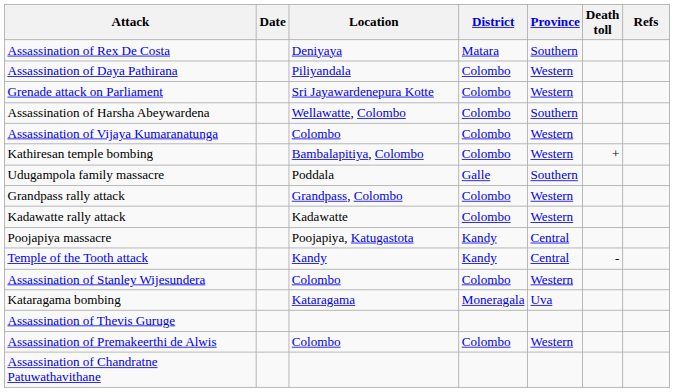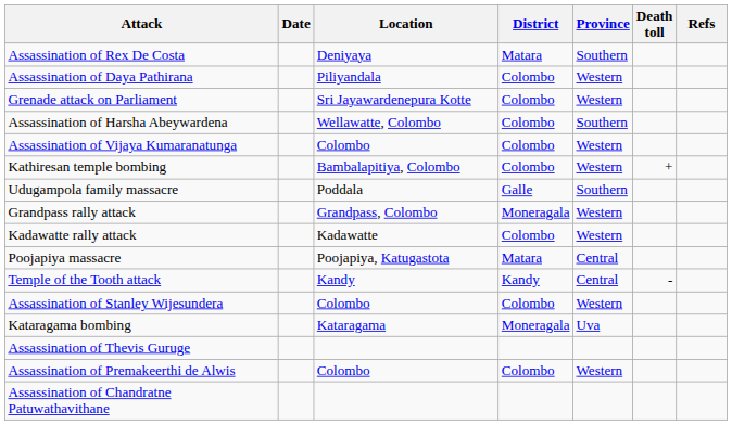 <table class="wikitable sortable static-row-numbers static-row-header-text"  style="font-size:100%; text-align:left;">
 <tr>
 <th scope=col width=300px>Attack</th>
 <th scope=col>Date</th>
 <th scope=col width=200px>Location</th>
 <th scope=col><a href='#'>District</a></th>
 <th scope=col><a href='#'>Province</a></th>
 <th scope=col>Death<br>toll</th>
 <th scope=col width=50px class=unsortable>Refs</th>
 </tr>
 <tr>
 <td><a href='#'>Assassination of Rex De Costa</a></td>
 <td align=center></td>
 <td><a href='#'>Deniyaya</a></td>
 <td><a href='#'>Matara</a></td>
 <td><a href='#'>Southern</a></td>
 <td align=right></td>
 <td></td>
 </tr>
 <tr>
 <td><a href='#'>Assassination of Daya Pathirana</a></td>
 <td align=center></td>
 <td><a href='#'>Piliyandala</a></td>
 <td><a href='#'>Colombo</a></td>
 <td><a href='#'>Western</a></td>
 <td align=right></td>
 <td></td>
 </tr>
 <tr>
 <td><a href='#'>Grenade attack on Parliament</a></td>
 <td align=center></td>
 <td><a href='#'>Sri Jayawardenepura Kotte</a></td>
 <td><a href='#'>Colombo</a></td>
 <td><a href='#'>Western</a></td>
 <td align=right></td>
 <td></td>
 </tr>
 <tr>
 <td>Assassination of Harsha Abeywardena</td>
 <td align=center></td>
 <td><a href='#'>Wellawatte</a>, <a href='#'>Colombo</a></td>
 <td><a href='#'>Colombo</a></td>
 <td><a href='#'>Southern</a></td>
 <td align=right></td>
 <td></td>
 </tr>
 <tr>
 <td><a href='#'>Assassination of Vijaya Kumaranatunga</a></td>
 <td align=center></td>
 <td><a href='#'>Colombo</a></td>
 <td><a href='#'>Colombo</a></td>
 <td><a href='#'>Western</a></td>
 <td align=right></td>
 <td></td>
 </tr>
 <tr>
 <td>Kathiresan temple bombing</td>
 <td align=center></td>
 <td><a href='#'>Bambalapitiya</a>, <a href='#'>Colombo</a></td>
 <td><a href='#'>Colombo</a></td>
 <td><a href='#'>Western</a></td>
 <td align=right>+</td>
 <td></td>
 </tr>
 <tr>
 <td>Udugampola family massacre</td>
 <td align=center></td>
 <td>Poddala</td>
 <td><a href='#'>Galle</a></td>
 <td><a href='#'>Southern</a></td>
 <td align=right></td>
 <td></td>
 </tr>
 <tr>
 <td>Grandpass rally attack</td>
 <td align=center></td>
 <td><a href='#'>Grandpass</a>, <a href='#'>Colombo</a></td>
-<td><a href='#'>Colombo</a></td>
+<td><a href='#'>Moneragala</a></td>
 <td><a href='#'>Western</a></td>
 <td align=right></td>
 <td></td>
 </tr>
 <tr>
 <td>Kadawatte rally attack</td>
 <td align=center></td>
 <td>Kadawatte</td>
 <td><a href='#'>Colombo</a></td>
 <td><a href='#'>Western</a></td>
 <td align=right></td>
 <td></td>
 </tr>
 <tr>
 <td>Poojapiya massacre</td>
 <td align=center></td>
 <td>Poojapiya, <a href='#'>Katugastota</a></td>
-<td><a href='#'>Kandy</a></td>
+<td><a href='#'>Matara</a></td>
 <td><a href='#'>Central</a></td>
 <td align=right></td>
 <td></td>
 </tr>
 <tr>
 <td><a href='#'>Temple of the Tooth attack</a></td>
 <td align=center></td>
 <td><a href='#'>Kandy</a></td>
 <td><a href='#'>Kandy</a></td>
 <td><a href='#'>Central</a></td>
 <td align=right>-</td>
 <td></td>
 </tr>
 <tr>
 <td><a href='#'>Assassination of Stanley Wijesundera</a></td>
 <td align=center></td>
 <td><a href='#'>Colombo</a></td>
 <td><a href='#'>Colombo</a></td>
 <td><a href='#'>Western</a></td>
 <td align=right></td>
 <td></td>
 </tr>
 <tr>
 <td>Kataragama bombing</td>
 <td align=center></td>
 <td><a href='#'>Kataragama</a></td>
 <td><a href='#'>Moneragala</a></td>
 <td><a href='#'>Uva</a></td>
 <td align=right></td>
 <td></td>
 </tr>
 <tr>
 <td><a href='#'>Assassination of Thevis Guruge</a></td>
 <td align=center></td>
 <td></td>
 <td></td>
 <td></td>
 <td align=right></td>
 <td></td>
 </tr>
 <tr>
 <td><a href='#'>Assassination of Premakeerthi de Alwis</a></td>
 <td align=center></td>
 <td><a href='#'>Colombo</a></td>
 <td><a href='#'>Colombo</a></td>
 <td><a href='#'>Western</a></td>
 <td align=right></td>
 <td></td>
 </tr>
 <tr>
 <td><a href='#'>Assassination of Chandratne Patuwathavithane</a></td>
 <td align=center></td>
 <td></td>
 <td></td>
 <td></td>
 <td align=right></td>
 <td></td>
 </tr>
 </table>
